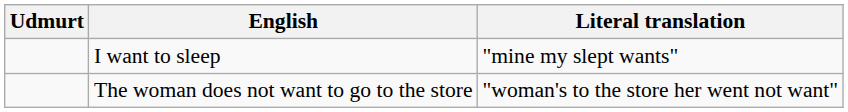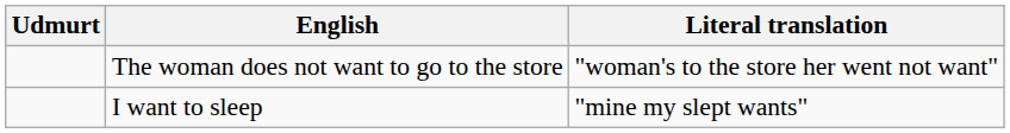 <table class="wikitable">
 <tr style="background:#dfdfdf;" |>
 <th>Udmurt</th>
 <th>English</th>
 <th>Literal translation</th>
 </tr>
 <tr>
 <td></td>
+<td>The woman does not want to go to the store</td>
+<td>"woman's to the store her went not want"</td>
+</tr>
+<tr>
+<td></td>
 <td>I want to sleep</td>
 <td>"mine my slept wants"</td>
 </tr>
-<tr>
-<td></td>
-<td>The woman does not want to go to the store</td>
-<td>"woman's to the store her went not want"</td>
-</tr>
 </table>
